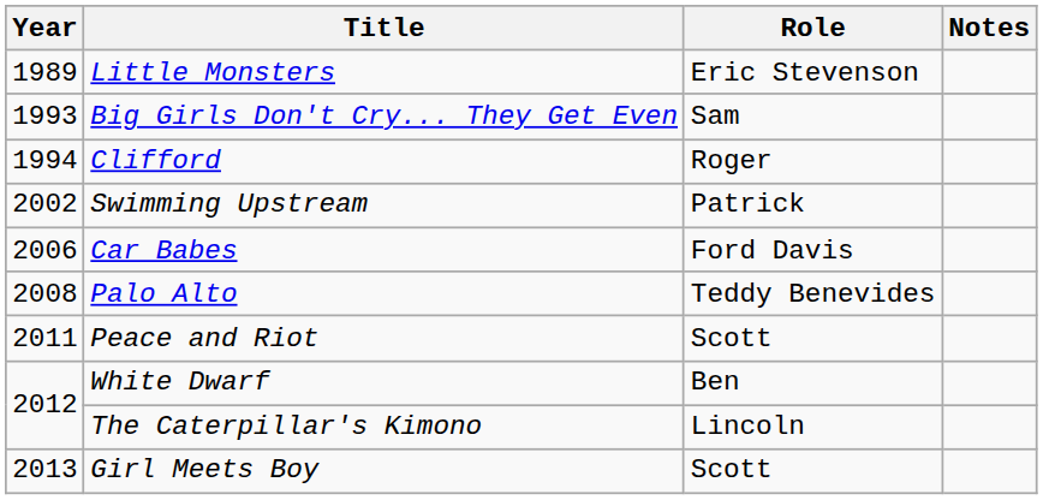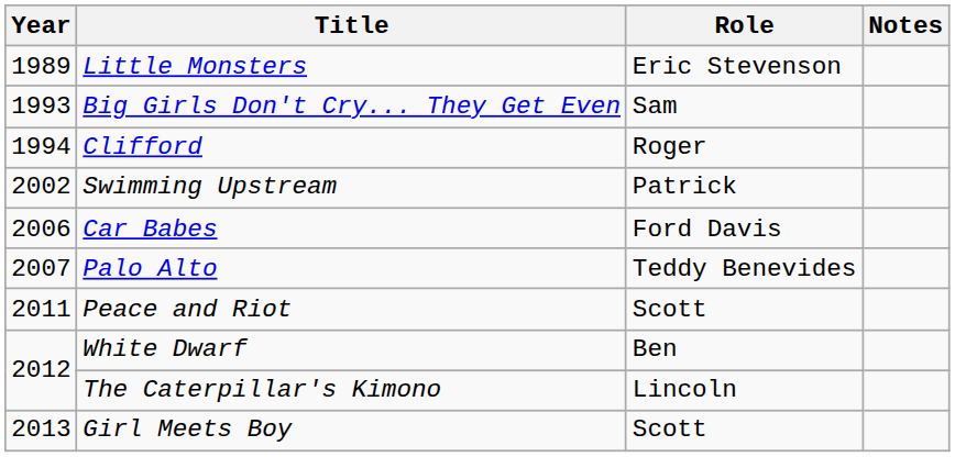 <table class="wikitable sortable">
 <tr>
 <th>Year</th>
 <th>Title</th>
 <th>Role</th>
 <th class="unsortable">Notes</th>
 </tr>
 <tr>
 <td>1989</td>
 <td><em><a href='#'>Little Monsters</a></em></td>
 <td>Eric Stevenson</td>
 <td></td>
 </tr>
 <tr>
 <td>1993</td>
 <td><em><a href='#'>Big Girls Don't Cry... They Get Even</a></em></td>
 <td>Sam</td>
 <td></td>
 </tr>
 <tr>
 <td>1994</td>
 <td><em><a href='#'>Clifford</a></em></td>
 <td>Roger</td>
 <td></td>
 </tr>
 <tr>
 <td>2002</td>
 <td><em>Swimming Upstream</em></td>
 <td>Patrick</td>
 <td></td>
 </tr>
 <tr>
 <td>2006</td>
 <td><em><a href='#'>Car Babes</a></em></td>
 <td>Ford Davis</td>
 <td></td>
 </tr>
 <tr>
-<td>2008</td>
+<td>2007</td>
 <td><em><a href='#'>Palo Alto</a></em></td>
 <td>Teddy Benevides</td>
 <td></td>
 </tr>
 <tr>
 <td>2011</td>
 <td><em>Peace and Riot</em></td>
 <td>Scott</td>
 <td></td>
 </tr>
 <tr>
 <td rowspan=2>2012</td>
 <td><em>White Dwarf</em></td>
 <td>Ben</td>
 <td></td>
 </tr>
 <tr>
 <td><em>The Caterpillar's Kimono</em></td>
 <td>Lincoln</td>
 <td></td>
 </tr>
 <tr>
 <td>2013</td>
 <td><em>Girl Meets Boy</em></td>
 <td>Scott</td>
 <td></td>
 </tr>
 </table>
